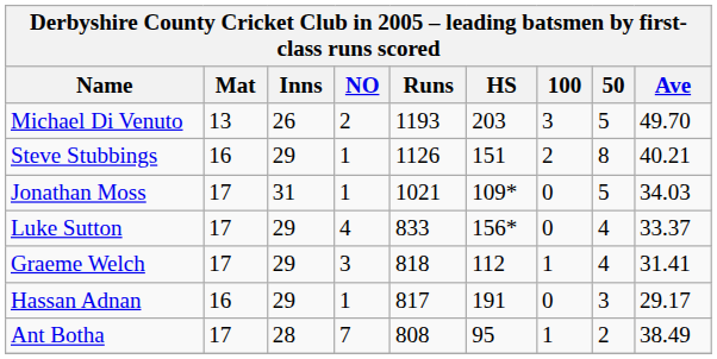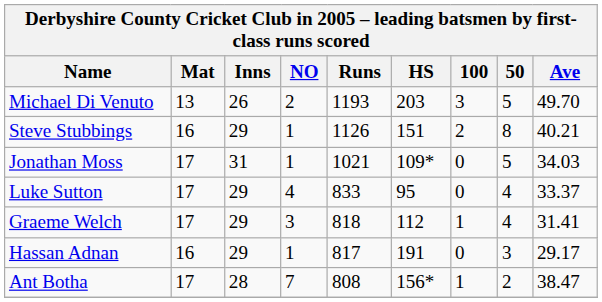 <table class="wikitable" width="80%">
 <tr bgcolor="#efefef">
 <th colspan=9>Derbyshire County Cricket Club in 2005 – leading batsmen by first-class runs scored</th>
 </tr>
 <tr bgcolor="#efefef">
 <th>Name</th>
 <th>Mat</th>
 <th>Inns</th>
 <th><a href='#'>NO</a></th>
 <th>Runs</th>
 <th>HS</th>
 <th>100</th>
 <th>50</th>
 <th><a href='#'>Ave</a></th>
 </tr>
 <tr>
 <td><a href='#'>Michael Di Venuto</a></td>
 <td>13</td>
 <td>26</td>
 <td>2</td>
 <td>1193</td>
 <td>203</td>
 <td>3</td>
 <td>5</td>
 <td>49.70</td>
 </tr>
 <tr>
 <td><a href='#'>Steve Stubbings</a></td>
 <td>16</td>
 <td>29</td>
 <td>1</td>
 <td>1126</td>
 <td>151</td>
 <td>2</td>
 <td>8</td>
 <td>40.21</td>
 </tr>
 <tr>
 <td><a href='#'>Jonathan Moss</a></td>
 <td>17</td>
 <td>31</td>
 <td>1</td>
 <td>1021</td>
 <td>109*</td>
 <td>0</td>
 <td>5</td>
 <td>34.03</td>
 </tr>
 <tr>
 <td><a href='#'>Luke Sutton</a></td>
 <td>17</td>
 <td>29</td>
 <td>4</td>
 <td>833</td>
-<td>156*</td>
+<td>95</td>
 <td>0</td>
 <td>4</td>
 <td>33.37</td>
 </tr>
 <tr>
 <td><a href='#'>Graeme Welch</a></td>
 <td>17</td>
 <td>29</td>
 <td>3</td>
 <td>818</td>
 <td>112</td>
 <td>1</td>
 <td>4</td>
 <td>31.41</td>
 </tr>
 <tr>
 <td><a href='#'>Hassan Adnan</a></td>
 <td>16</td>
 <td>29</td>
 <td>1</td>
 <td>817</td>
 <td>191</td>
 <td>0</td>
 <td>3</td>
 <td>29.17</td>
 </tr>
 <tr>
 <td><a href='#'>Ant Botha</a></td>
 <td>17</td>
 <td>28</td>
 <td>7</td>
 <td>808</td>
-<td>95</td>
+<td>156*</td>
 <td>1</td>
 <td>2</td>
-<td>38.49</td>
+<td>38.47</td>
 </tr>
 <tr>
 </tr>
 </table>
